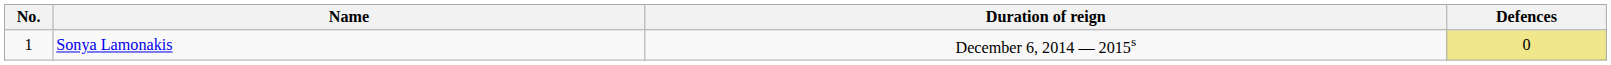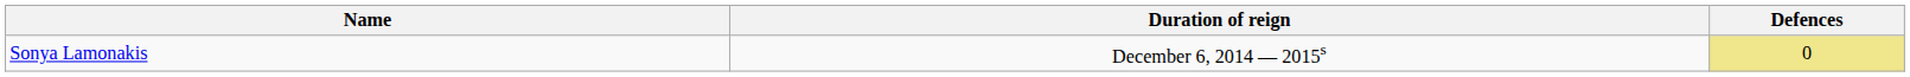 <table class="wikitable" width=80%>
 <tr>
-<th width=3%>No.</th>
 <th width=37%>Name</th>
 <th width=50%>Duration of reign</th>
 <th width=10%>Defences</th>
 </tr>
 <tr align=center>
-<td>1</td>
 <td align=left> <a href='#'>Sonya Lamonakis</a></td>
 <td>December 6, 2014 — 2015<sup>s</sup></td>
 <td style="background: khaki;">0</td>
 </tr>
 </table>
